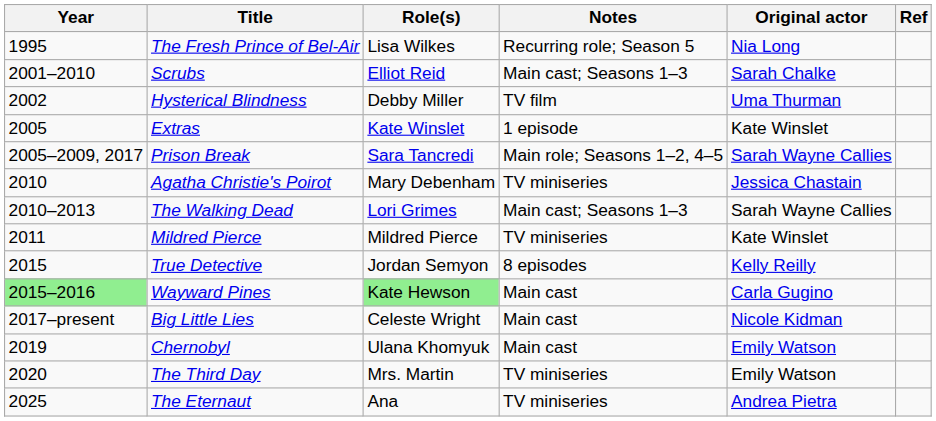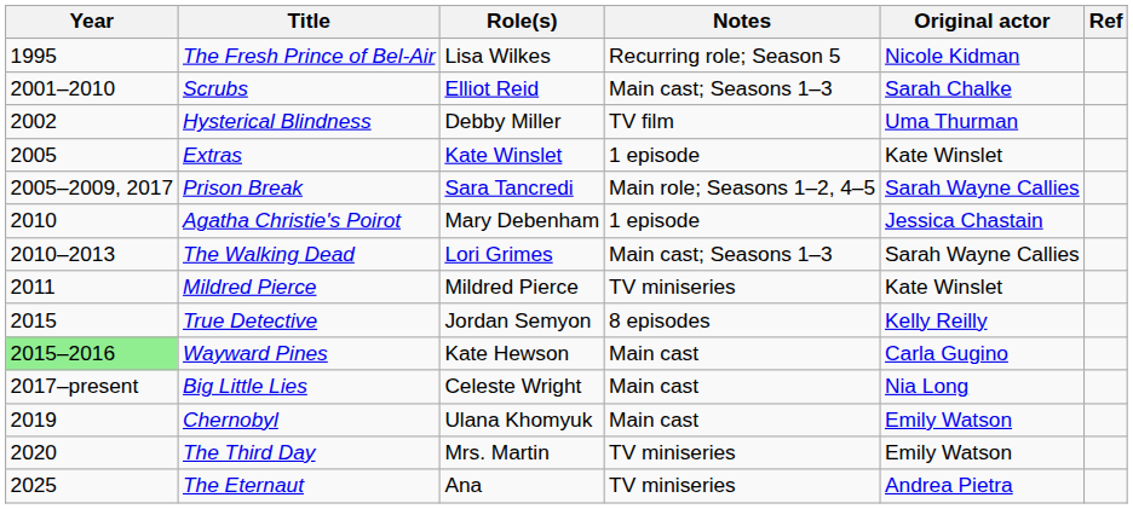 <table class="wikitable plainrowheaders sortable">
 <tr>
 <th scope="col">Year</th>
 <th scope="col">Title</th>
 <th scope="col">Role(s)</th>
 <th scope="col">Notes</th>
 <th scope="col">Original actor</th>
 <th scope="col" class="unsortable">Ref</th>
 </tr>
 <tr>
 <td>1995</td>
 <td><em><a href='#'>The Fresh Prince of Bel-Air</a></em></td>
 <td>Lisa Wilkes</td>
 <td>Recurring role; Season 5</td>
-<td><a href='#'>Nia Long</a></td>
+<td><a href='#'>Nicole Kidman</a></td>
 <td></td>
 </tr>
 <tr>
 <td>2001–2010</td>
 <td><em><a href='#'>Scrubs</a></em></td>
 <td><a href='#'>Elliot Reid</a></td>
 <td>Main cast; Seasons 1–3</td>
 <td><a href='#'>Sarah Chalke</a></td>
 <td></td>
 </tr>
 <tr>
 <td>2002</td>
 <td><em><a href='#'>Hysterical Blindness</a></em></td>
 <td>Debby Miller</td>
 <td>TV film</td>
 <td><a href='#'>Uma Thurman</a></td>
 <td></td>
 </tr>
 <tr>
 <td>2005</td>
 <td><em><a href='#'>Extras</a></em></td>
 <td><a href='#'>Kate Winslet</a></td>
 <td>1 episode</td>
 <td>Kate Winslet</td>
 <td></td>
 </tr>
 <tr>
 <td>2005–2009, 2017</td>
 <td><em><a href='#'>Prison Break</a></em></td>
 <td><a href='#'>Sara Tancredi</a></td>
 <td>Main role; Seasons 1–2, 4–5</td>
 <td><a href='#'>Sarah Wayne Callies</a></td>
 <td></td>
 </tr>
 <tr>
 <td>2010</td>
 <td><em><a href='#'>Agatha Christie's Poirot</a></em></td>
 <td>Mary Debenham</td>
-<td>TV miniseries</td>
+<td>1 episode</td>
 <td><a href='#'>Jessica Chastain</a></td>
 <td></td>
 </tr>
 <tr>
 <td>2010–2013</td>
 <td><em><a href='#'>The Walking Dead</a></em></td>
 <td><a href='#'>Lori Grimes</a></td>
 <td>Main cast; Seasons 1–3</td>
 <td>Sarah Wayne Callies</td>
 <td></td>
 </tr>
 <tr>
 <td>2011</td>
 <td><em><a href='#'>Mildred Pierce</a></em></td>
 <td>Mildred Pierce</td>
 <td>TV miniseries</td>
 <td>Kate Winslet</td>
 <td></td>
 </tr>
 <tr>
 <td>2015</td>
 <td><em><a href='#'>True Detective</a></em></td>
 <td>Jordan Semyon</td>
 <td>8 episodes</td>
 <td><a href='#'>Kelly Reilly</a></td>
 <td></td>
 </tr>
 <tr>
 <td style="background: lightgreen;">2015–2016</td>
 <td><em><a href='#'>Wayward Pines</a></em></td>
-<td style="background: lightgreen;">Kate Hewson</td>
+<td>Kate Hewson</td>
 <td>Main cast</td>
 <td><a href='#'>Carla Gugino</a></td>
 <td></td>
 </tr>
 <tr>
 <td>2017–present</td>
 <td><em><a href='#'>Big Little Lies</a></em></td>
 <td>Celeste Wright</td>
 <td>Main cast</td>
-<td><a href='#'>Nicole Kidman</a></td>
+<td><a href='#'>Nia Long</a></td>
 <td></td>
 </tr>
 <tr>
 <td>2019</td>
 <td><em><a href='#'>Chernobyl</a></em></td>
 <td>Ulana Khomyuk</td>
 <td>Main cast</td>
 <td><a href='#'>Emily Watson</a></td>
 <td></td>
 </tr>
 <tr>
 <td>2020</td>
 <td><em><a href='#'>The Third Day</a></em></td>
 <td>Mrs. Martin</td>
 <td>TV miniseries</td>
 <td>Emily Watson</td>
 <td></td>
 </tr>
 <tr>
 <td>2025</td>
 <td><em><a href='#'>The Eternaut</a></em></td>
 <td>Ana</td>
 <td>TV miniseries</td>
 <td><a href='#'>Andrea Pietra</a></td>
 <td></td>
 </tr>
 </table>
